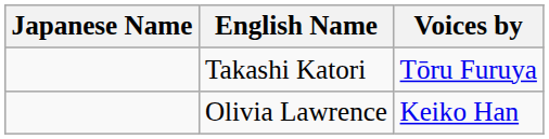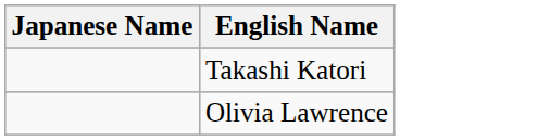 <table class="wikitable">
 <tr>
 <th>Japanese Name</th>
 <th>English Name</th>
-<th>Voices by</th>
 </tr>
 <tr>
 <td></td>
 <td>Takashi Katori</td>
-<td><a href='#'>Tōru Furuya</a></td>
 </tr>
 <tr>
 <td></td>
 <td>Olivia Lawrence</td>
-<td><a href='#'>Keiko Han</a></td>
 </tr>
 </table>
